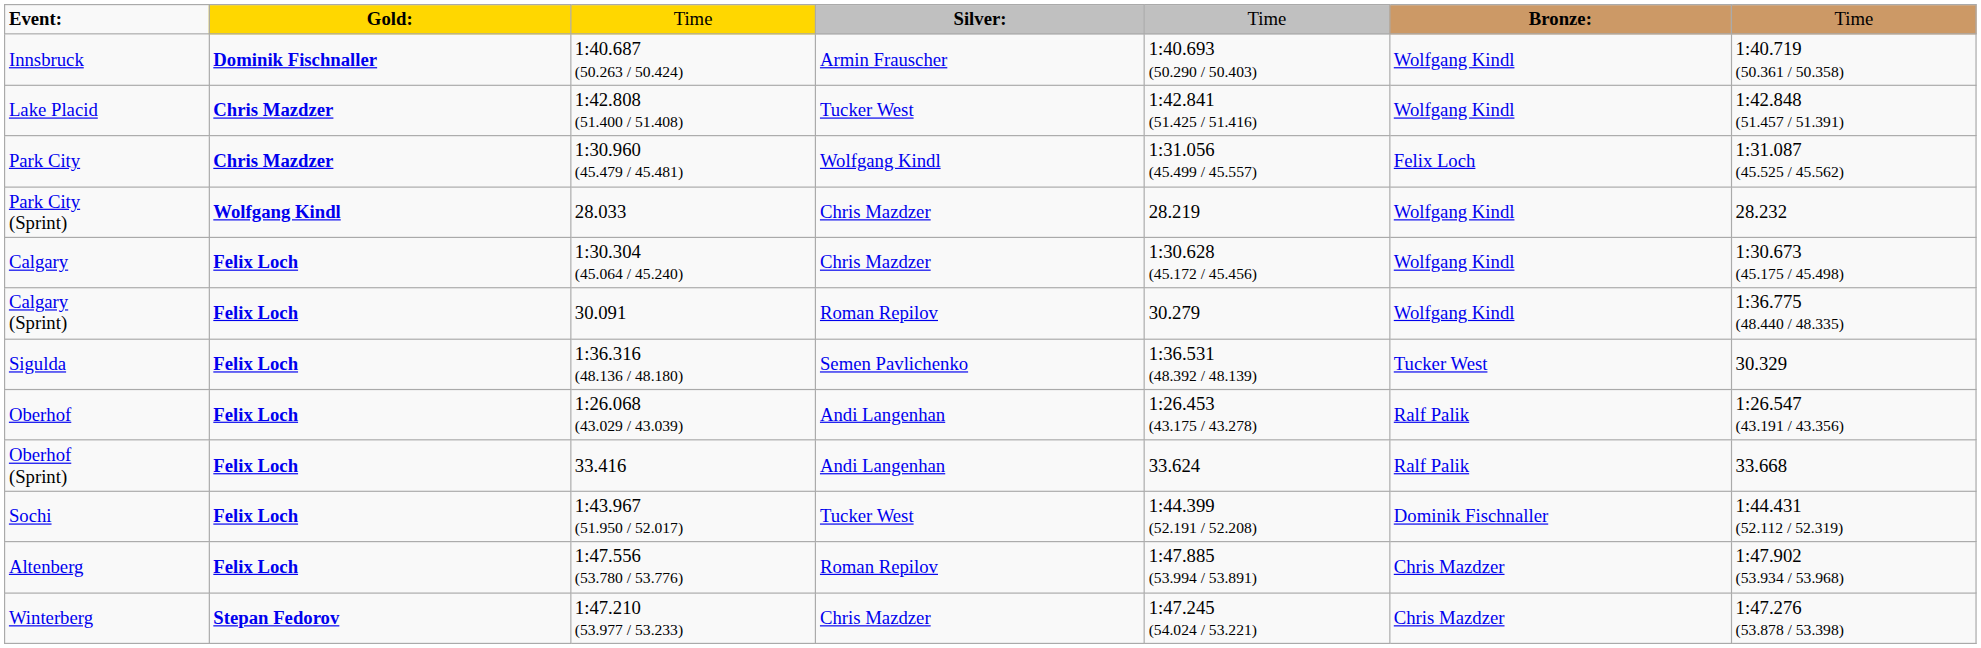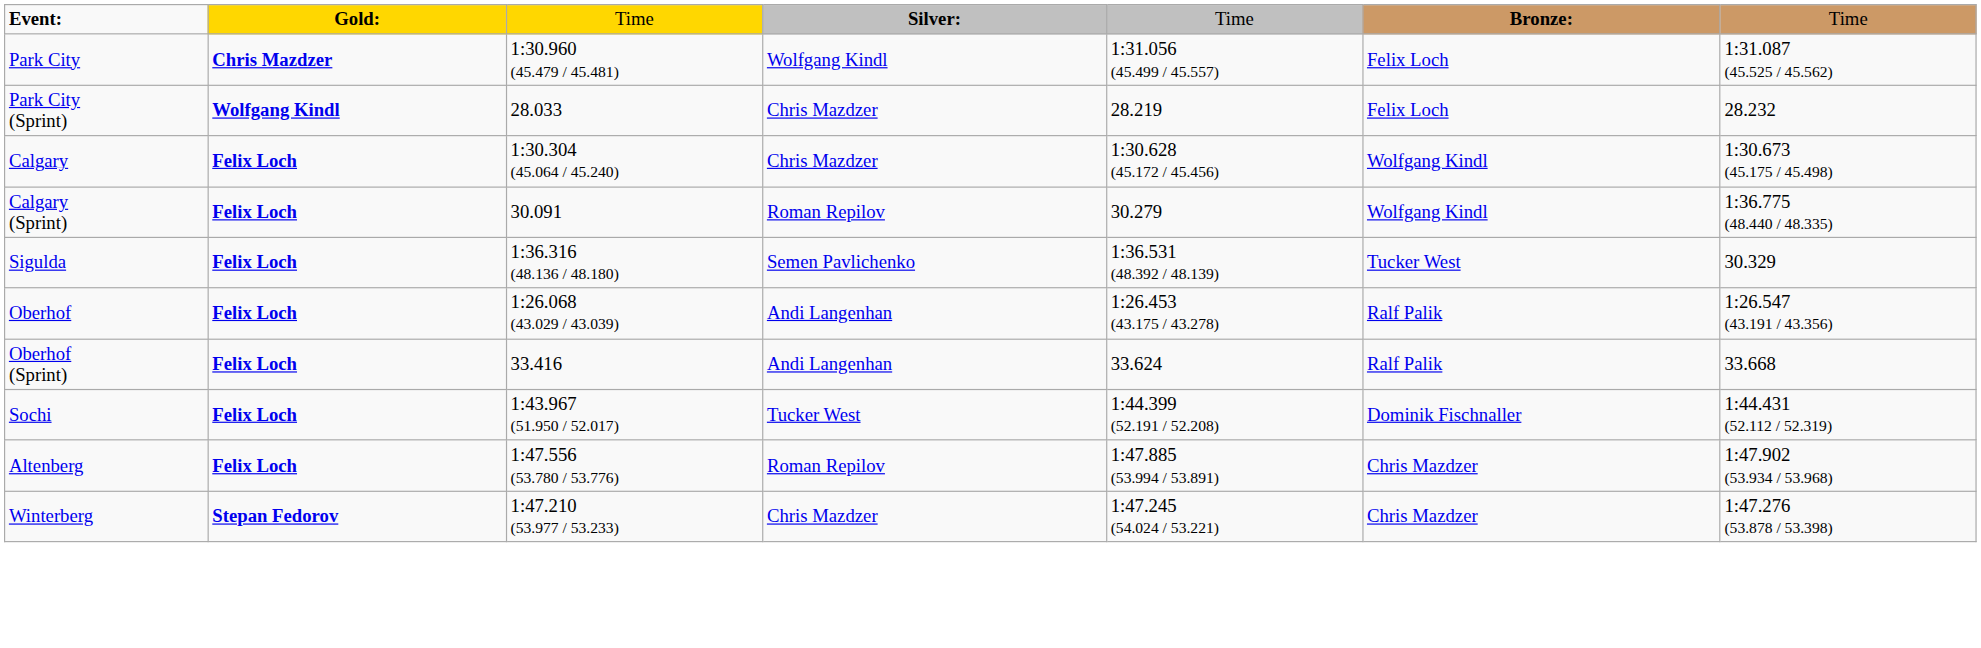 <table class="wikitable" style="width:85%;">
 <tr>
 <td><strong>Event:</strong></td>
 <td !  style="text-align:center; background:gold;"><strong>Gold:</strong></td>
 <td !  style="text-align:center; background:gold;">Time</td>
 <td !  style="text-align:center; background:silver;"><strong>Silver:</strong></td>
 <td !  style="text-align:center; background:silver;">Time</td>
 <td !  style="text-align:center; background:#c96;"><strong>Bronze:</strong></td>
 <td !  style="text-align:center; background:#c96;">Time</td>
-</tr>
-<tr>
-<td><a href='#'>Innsbruck</a></td>
-<td> <strong><a href='#'>Dominik Fischnaller</a></strong></td>
-<td>1:40.687<br><small>(50.263 / 50.424)</small></td>
-<td> <a href='#'>Armin Frauscher</a></td>
-<td>1:40.693<br><small>(50.290 / 50.403)</small></td>
-<td> <a href='#'>Wolfgang Kindl</a></td>
-<td>1:40.719<br><small>(50.361 / 50.358)</small></td>
-</tr>
-<tr>
-<td><a href='#'>Lake Placid</a></td>
-<td> <strong><a href='#'>Chris Mazdzer</a></strong></td>
-<td>1:42.808<br><small>(51.400 / 51.408)</small></td>
-<td> <a href='#'>Tucker West</a></td>
-<td>1:42.841<br><small>(51.425 / 51.416)</small></td>
-<td> <a href='#'>Wolfgang Kindl</a></td>
-<td>1:42.848<br><small>(51.457 / 51.391)</small></td>
 </tr>
 <tr>
 <td><a href='#'>Park City</a></td>
 <td> <strong><a href='#'>Chris Mazdzer</a></strong></td>
 <td>1:30.960<br><small>(45.479 / 45.481)</small></td>
 <td> <a href='#'>Wolfgang Kindl</a></td>
 <td>1:31.056<br><small>(45.499 / 45.557)</small></td>
 <td> <a href='#'>Felix Loch</a></td>
 <td>1:31.087<br><small>(45.525 / 45.562)</small></td>
 </tr>
 <tr>
 <td><a href='#'>Park City</a><br>(Sprint)</td>
 <td> <strong><a href='#'>Wolfgang Kindl</a></strong></td>
 <td>28.033</td>
 <td> <a href='#'>Chris Mazdzer</a></td>
 <td>28.219</td>
-<td> <a href='#'>Wolfgang Kindl</a></td>
+<td> <a href='#'>Felix Loch</a></td>
 <td>28.232</td>
 </tr>
 <tr>
 <td><a href='#'>Calgary</a></td>
 <td> <strong><a href='#'>Felix Loch</a></strong></td>
 <td>1:30.304<br><small>(45.064 / 45.240)</small></td>
 <td> <a href='#'>Chris Mazdzer</a></td>
 <td>1:30.628<br><small>(45.172 / 45.456)</small></td>
 <td> <a href='#'>Wolfgang Kindl</a></td>
 <td>1:30.673<br><small>(45.175 / 45.498)</small></td>
 </tr>
 <tr>
 <td><a href='#'>Calgary</a><br>(Sprint)</td>
 <td> <strong><a href='#'>Felix Loch</a></strong></td>
 <td>30.091</td>
 <td> <a href='#'>Roman Repilov</a></td>
 <td>30.279</td>
 <td> <a href='#'>Wolfgang Kindl</a></td>
 <td>1:36.775<br><small>(48.440 / 48.335)</small></td>
 </tr>
 <tr>
 <td><a href='#'>Sigulda</a></td>
 <td> <strong><a href='#'>Felix Loch</a></strong></td>
 <td>1:36.316<br><small>(48.136 / 48.180)</small></td>
 <td> <a href='#'>Semen Pavlichenko</a></td>
 <td>1:36.531<br><small>(48.392 / 48.139)</small></td>
 <td> <a href='#'>Tucker West</a></td>
 <td>30.329</td>
 </tr>
 <tr>
 <td><a href='#'>Oberhof</a></td>
 <td> <strong><a href='#'>Felix Loch</a></strong></td>
 <td>1:26.068<br><small>(43.029 / 43.039)</small></td>
 <td> <a href='#'>Andi Langenhan</a></td>
 <td>1:26.453<br><small>(43.175 / 43.278)</small></td>
 <td> <a href='#'>Ralf Palik</a></td>
 <td>1:26.547<br><small>(43.191 / 43.356)</small></td>
 </tr>
 <tr>
 <td><a href='#'>Oberhof</a><br>(Sprint)</td>
 <td> <strong><a href='#'>Felix Loch</a></strong></td>
 <td>33.416</td>
 <td> <a href='#'>Andi Langenhan</a></td>
 <td>33.624</td>
 <td> <a href='#'>Ralf Palik</a></td>
 <td>33.668</td>
 </tr>
 <tr>
 <td><a href='#'>Sochi</a></td>
 <td> <strong><a href='#'>Felix Loch</a></strong></td>
 <td>1:43.967<br><small>(51.950 / 52.017)</small></td>
 <td> <a href='#'>Tucker West</a></td>
 <td>1:44.399<br><small>(52.191 / 52.208)</small></td>
 <td> <a href='#'>Dominik Fischnaller</a></td>
 <td>1:44.431<br><small>(52.112 / 52.319)</small></td>
 </tr>
 <tr>
 <td><a href='#'>Altenberg</a></td>
 <td> <strong><a href='#'>Felix Loch</a></strong></td>
 <td>1:47.556<br><small>(53.780 / 53.776)</small></td>
 <td> <a href='#'>Roman Repilov</a></td>
 <td>1:47.885<br><small>(53.994 / 53.891)</small></td>
 <td>  <a href='#'>Chris Mazdzer</a></td>
 <td>1:47.902<br><small>(53.934 / 53.968)</small></td>
 </tr>
 <tr>
 <td><a href='#'>Winterberg</a></td>
 <td> <strong><a href='#'>Stepan Fedorov</a></strong></td>
 <td>1:47.210<br><small>(53.977 / 53.233)</small></td>
 <td>  <a href='#'>Chris Mazdzer</a></td>
 <td>1:47.245<br><small>(54.024 / 53.221)</small></td>
 <td>  <a href='#'>Chris Mazdzer</a></td>
 <td>1:47.276<br><small>(53.878 / 53.398)</small></td>
 </tr>
 </table>
